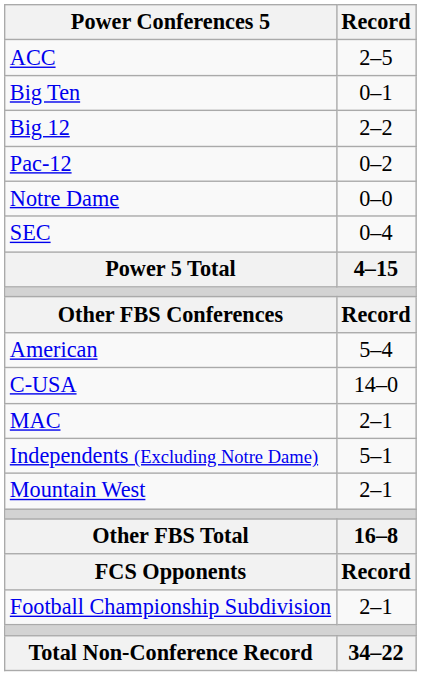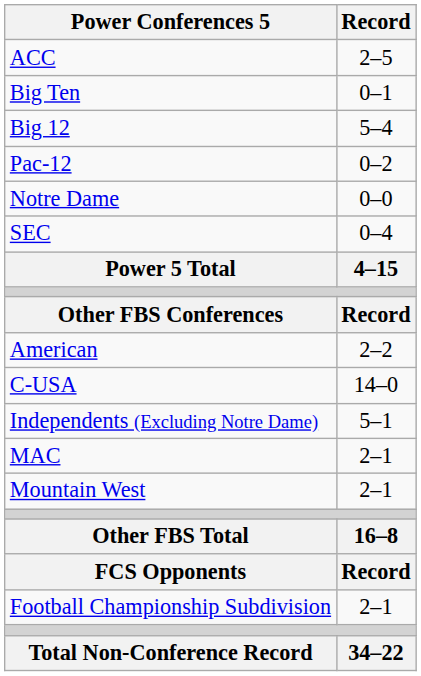 <table class="wikitable">
 <tr>
 <th>Power Conferences 5</th>
 <th>Record</th>
 </tr>
 <tr>
 <td><a href='#'>ACC</a></td>
 <td align=center>2–5</td>
 </tr>
 <tr>
 <td><a href='#'>Big Ten</a></td>
 <td align=center>0–1</td>
 </tr>
 <tr>
 <td><a href='#'>Big 12</a></td>
-<td align=center>2–2</td>
+<td align=center>5–4</td>
 </tr>
 <tr>
 <td><a href='#'>Pac-12</a></td>
 <td align=center>0–2</td>
 </tr>
 <tr>
 <td><a href='#'>Notre Dame</a></td>
 <td align=center>0–0</td>
 </tr>
 <tr>
 <td><a href='#'>SEC</a></td>
 <td align=center>0–4</td>
 </tr>
 <tr>
 <th>Power 5 Total</th>
 <th>4–15</th>
 </tr>
 <tr>
 <th colspan="2" style="background:lightgrey;"></th>
 </tr>
 <tr>
 <th>Other FBS Conferences</th>
 <th>Record</th>
 </tr>
 <tr>
 <td><a href='#'>American</a></td>
-<td align=center>5–4</td>
+<td align=center>2–2</td>
 </tr>
 <tr>
 <td><a href='#'>C-USA</a></td>
 <td align=center>14–0</td>
 </tr>
 <tr>
+<td><a href='#'>Independents <small>(Excluding Notre Dame)</small></a></td>
+<td align=center>5–1</td>
+</tr>
+<tr>
 <td><a href='#'>MAC</a></td>
 <td align=center>2–1</td>
-</tr>
-<tr>
-<td><a href='#'>Independents <small>(Excluding Notre Dame)</small></a></td>
-<td align=center>5–1</td>
 </tr>
 <tr>
 <td><a href='#'>Mountain West</a></td>
 <td align=center>2–1</td>
 </tr>
 <tr>
 <th colspan="2" style="background:lightgrey;"></th>
 </tr>
 <tr>
 <th>Other FBS Total</th>
 <th>16–8</th>
 </tr>
 <tr>
 <th>FCS Opponents</th>
 <th>Record</th>
 </tr>
 <tr>
 <td><a href='#'>Football Championship Subdivision</a></td>
 <td align=center>2–1</td>
 </tr>
 <tr>
 <th colspan="2" style="background:lightgrey;"></th>
 </tr>
 <tr>
 <th>Total Non-Conference Record</th>
 <th>34–22</th>
 </tr>
 </table>
